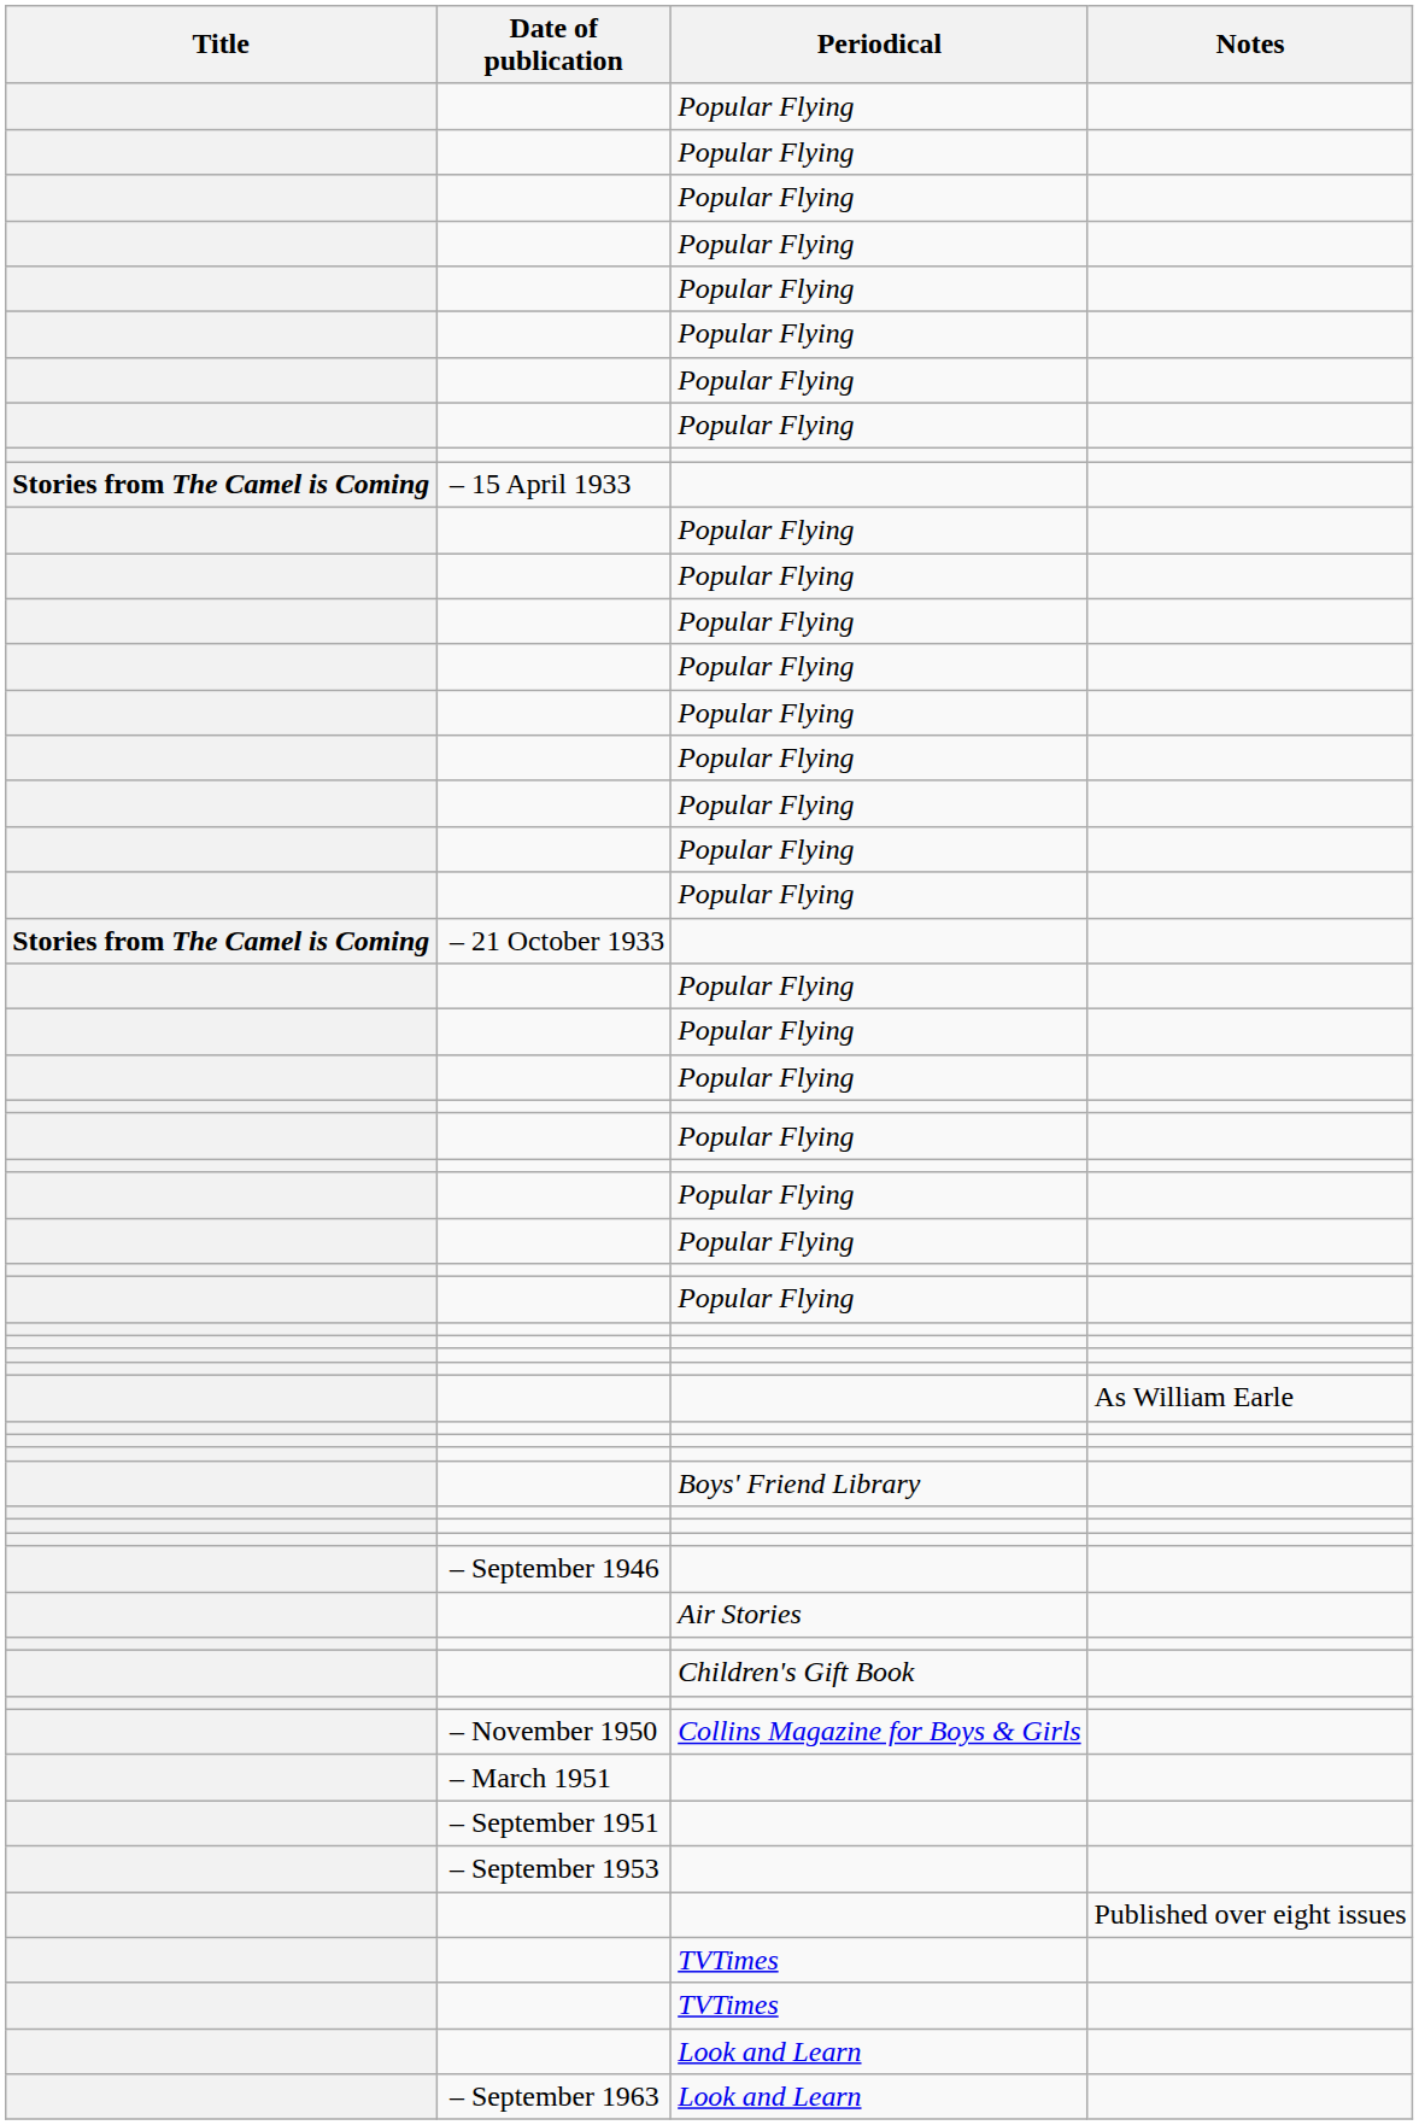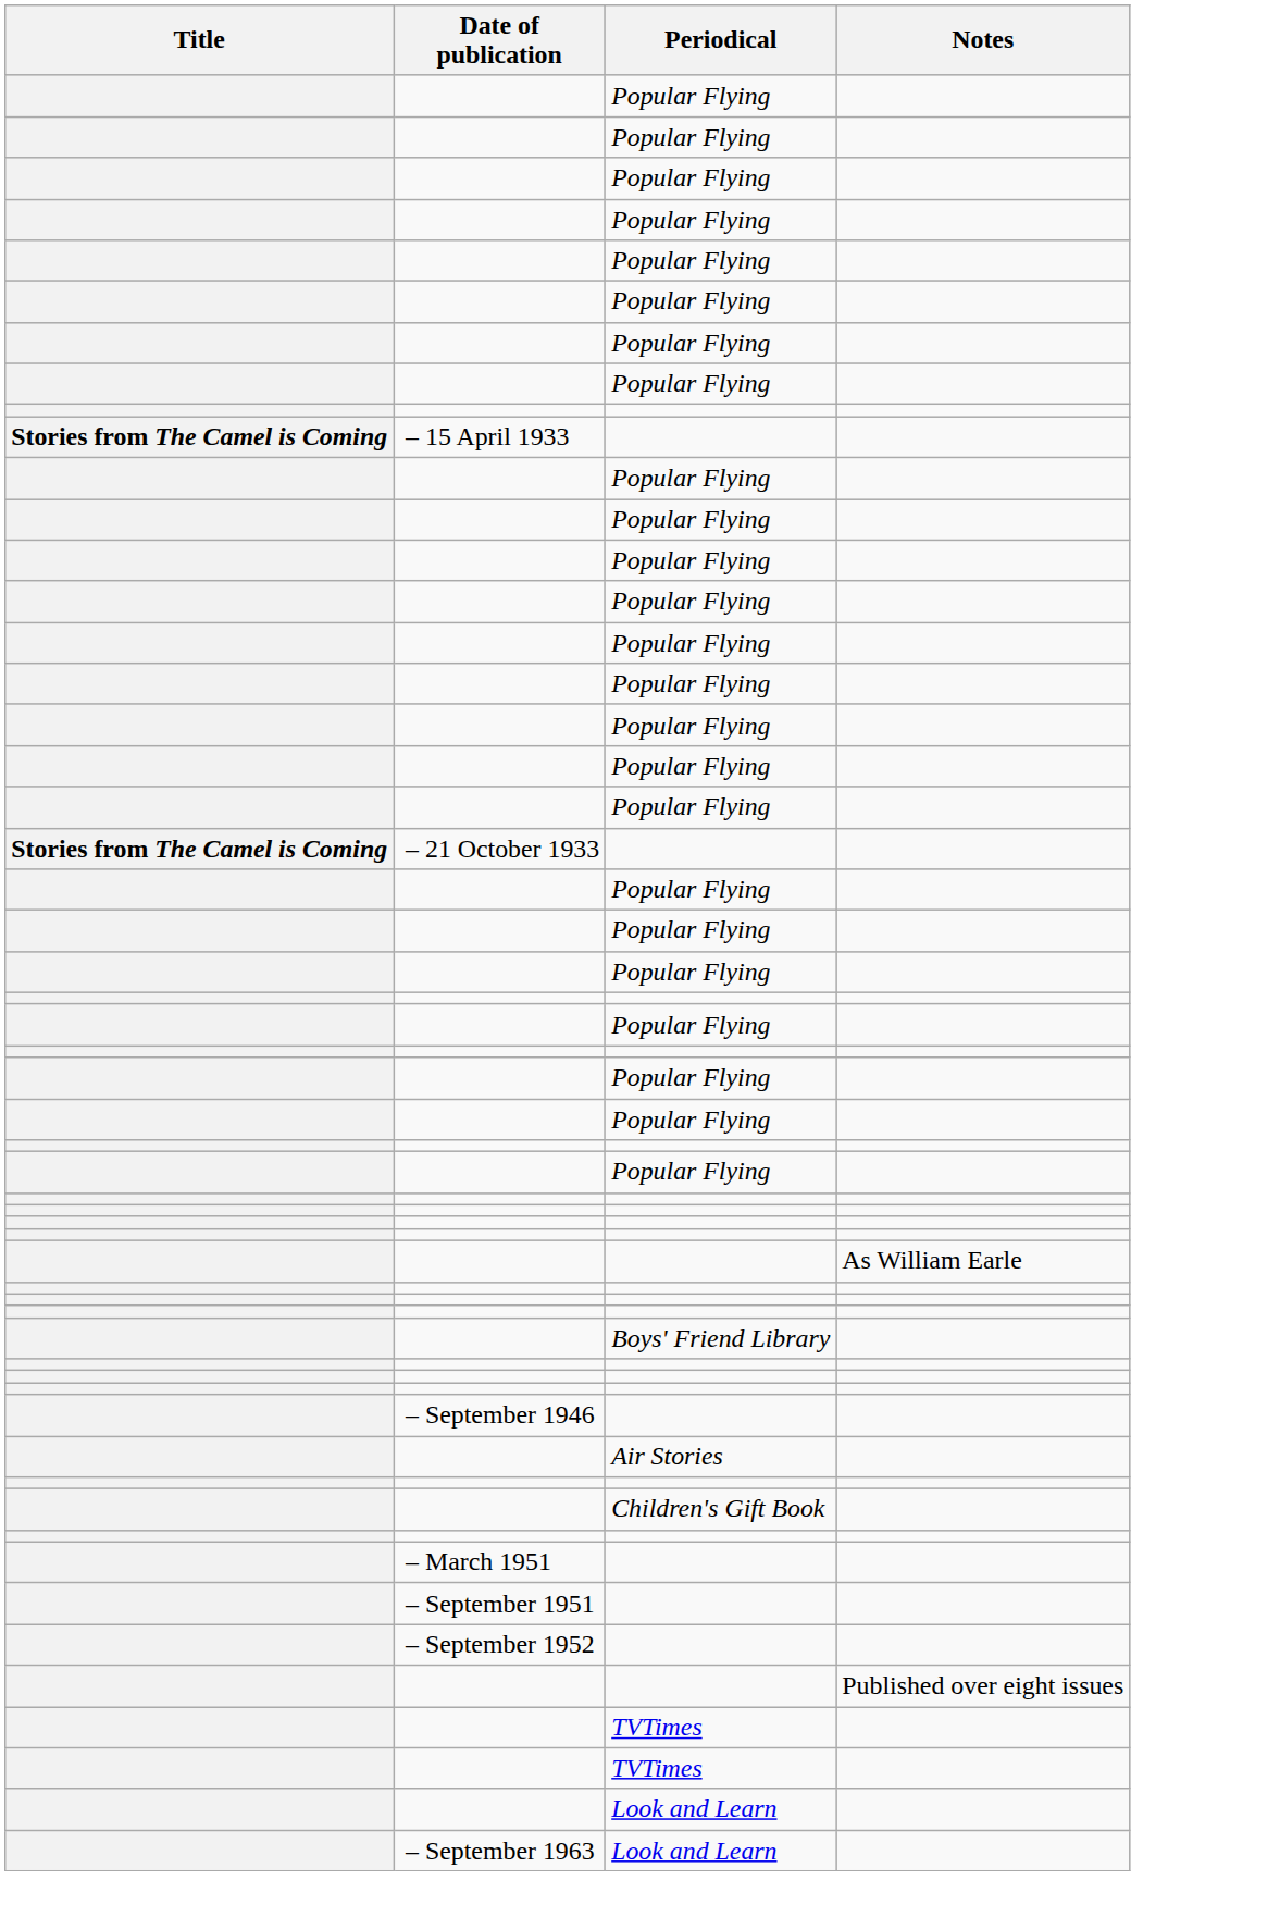 <table class="wikitable plainrowheaders sortable" style="margin-right: 0;">
 <tr>
 <th scope="col">Title</th>
 <th scope="col">Date of <br>publication</th>
 <th scope="col">Periodical</th>
 <th scope="col" class="unsortable">Notes</th>
 </tr>
 <tr>
 <th scope="row"></th>
 <td></td>
 <td><em>Popular Flying</em></td>
 <td></td>
 </tr>
 <tr>
 <th scope="row"></th>
 <td></td>
 <td><em>Popular Flying</em></td>
 <td></td>
 </tr>
 <tr>
 <th scope="row"></th>
 <td></td>
 <td><em>Popular Flying</em></td>
 <td></td>
 </tr>
 <tr>
 <th scope="row"></th>
 <td></td>
 <td><em>Popular Flying</em></td>
 <td></td>
 </tr>
 <tr>
 <th scope="row"></th>
 <td></td>
 <td><em>Popular Flying</em></td>
 <td></td>
 </tr>
 <tr>
 <th scope="row"></th>
 <td></td>
 <td><em>Popular Flying</em></td>
 <td></td>
 </tr>
 <tr>
 <th scope="row"></th>
 <td></td>
 <td><em>Popular Flying</em></td>
 <td></td>
 </tr>
 <tr>
 <th scope="row"></th>
 <td></td>
 <td><em>Popular Flying</em></td>
 <td></td>
 </tr>
 <tr>
 <th scope="row"></th>
 <td></td>
 <td></td>
 <td></td>
 </tr>
 <tr>
 <th scope="row">Stories from <em>The Camel is Coming</em></th>
 <td> – 15 April 1933</td>
 <td></td>
 <td></td>
 </tr>
 <tr>
 <th scope="row"></th>
 <td></td>
 <td><em>Popular Flying</em></td>
 <td></td>
 </tr>
 <tr>
 <th scope="row"></th>
 <td></td>
 <td><em>Popular Flying</em></td>
 <td></td>
 </tr>
 <tr>
 <th scope="row"></th>
 <td></td>
 <td><em>Popular Flying</em></td>
 <td></td>
 </tr>
 <tr>
 <th scope="row"></th>
 <td></td>
 <td><em>Popular Flying</em></td>
 <td></td>
 </tr>
 <tr>
 <th scope="row"></th>
 <td></td>
 <td><em>Popular Flying</em></td>
 <td></td>
 </tr>
 <tr>
 <th scope="row"></th>
 <td></td>
 <td><em>Popular Flying</em></td>
 <td></td>
 </tr>
 <tr>
 <th scope="row"></th>
 <td></td>
 <td><em>Popular Flying</em></td>
 <td></td>
 </tr>
 <tr>
 <th scope="row"></th>
 <td></td>
 <td><em>Popular Flying</em></td>
 <td></td>
 </tr>
 <tr>
 <th scope="row"></th>
 <td></td>
 <td><em>Popular Flying</em></td>
 <td></td>
 </tr>
 <tr>
 <th scope="row">Stories from <em>The Camel is Coming</em></th>
 <td> – 21 October 1933</td>
 <td></td>
 <td></td>
 </tr>
 <tr>
 <th scope="row"></th>
 <td></td>
 <td><em>Popular Flying</em></td>
 <td></td>
 </tr>
 <tr>
 <th scope="row"></th>
 <td></td>
 <td><em>Popular Flying</em></td>
 <td></td>
 </tr>
 <tr>
 <th scope="row"></th>
 <td></td>
 <td><em>Popular Flying</em></td>
 <td></td>
 </tr>
 <tr>
 <th scope="row"></th>
 <td></td>
 <td></td>
 <td></td>
 </tr>
 <tr>
 <th scope="row"></th>
 <td></td>
 <td><em>Popular Flying</em></td>
 <td></td>
 </tr>
 <tr>
 <th scope="row"></th>
 <td></td>
 <td></td>
 <td></td>
 </tr>
 <tr>
 <th scope="row"></th>
 <td></td>
 <td><em>Popular Flying</em></td>
 <td></td>
 </tr>
 <tr>
 <th scope="row"></th>
 <td></td>
 <td><em>Popular Flying</em></td>
 <td></td>
 </tr>
 <tr>
 <th scope="row"></th>
 <td></td>
 <td></td>
 <td></td>
 </tr>
 <tr>
 <th scope="row"></th>
 <td></td>
 <td><em>Popular Flying</em></td>
 <td></td>
 </tr>
 <tr>
 <th scope="row"></th>
 <td></td>
 <td></td>
 <td></td>
 </tr>
 <tr>
 <th scope="row"></th>
 <td></td>
 <td></td>
 <td></td>
 </tr>
 <tr>
 <th scope="row"></th>
 <td></td>
 <td></td>
 <td></td>
 </tr>
 <tr>
 <th scope="row"></th>
 <td></td>
 <td></td>
 <td></td>
 </tr>
 <tr>
 <th scope="row"></th>
 <td></td>
 <td></td>
 <td>As William Earle</td>
 </tr>
 <tr>
 <th scope="row"></th>
 <td></td>
 <td></td>
 <td></td>
 </tr>
 <tr>
 <th scope="row"></th>
 <td></td>
 <td></td>
 <td></td>
 </tr>
 <tr>
 <th scope="row"></th>
 <td></td>
 <td></td>
 <td></td>
 </tr>
 <tr>
 <th scope="row"></th>
 <td></td>
 <td><em>Boys' Friend Library</em></td>
 <td></td>
 </tr>
 <tr>
 <th scope="row"></th>
 <td></td>
 <td></td>
 <td></td>
 </tr>
 <tr>
 <th scope="row"></th>
 <td></td>
 <td></td>
 <td></td>
 </tr>
 <tr>
 <th scope="row"></th>
 <td></td>
 <td></td>
 <td></td>
 </tr>
 <tr>
 <th scope="row"></th>
 <td> – September 1946</td>
 <td></td>
 <td></td>
 </tr>
 <tr>
 <th scope="row"></th>
 <td></td>
 <td><em>Air Stories</em></td>
 <td></td>
 </tr>
 <tr>
 <th scope="row"></th>
 <td></td>
 <td></td>
 <td></td>
 </tr>
 <tr>
 <th scope="row"></th>
 <td></td>
 <td><em>Children's Gift Book</em></td>
 <td></td>
 </tr>
 <tr>
 <th scope="row"></th>
 <td></td>
 <td></td>
 <td></td>
 </tr>
 <tr>
 <th scope="row"></th>
-<td> – November 1950</td>
-<td><em><a href='#'>Collins Magazine for Boys & Girls</a></em></td>
-<td></td>
-</tr>
-<tr>
-<th scope="row"></th>
 <td> – March 1951</td>
 <td></td>
 <td></td>
 </tr>
 <tr>
 <th scope="row"></th>
 <td> – September 1951</td>
 <td></td>
 <td></td>
 </tr>
 <tr>
 <th scope="row"></th>
-<td> – September 1953</td>
+<td> – September 1952</td>
 <td></td>
 <td></td>
 </tr>
 <tr>
 <th scope="row"></th>
 <td></td>
 <td></td>
 <td>Published over eight issues</td>
 </tr>
 <tr>
 <th scope="row"></th>
 <td></td>
 <td><em><a href='#'>TVTimes</a></em></td>
 <td></td>
 </tr>
 <tr>
 <th scope="row"></th>
 <td></td>
 <td><em><a href='#'>TVTimes</a></em></td>
 <td></td>
 </tr>
 <tr>
 <th scope="row"></th>
 <td></td>
 <td><em><a href='#'>Look and Learn</a></em></td>
 <td></td>
 </tr>
 <tr>
 <th scope="row"></th>
 <td> – September 1963</td>
 <td><em><a href='#'>Look and Learn</a></em></td>
 <td></td>
 </tr>
 </table>
